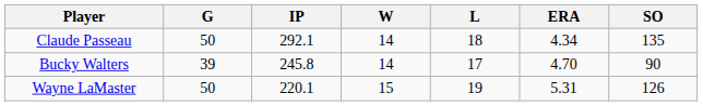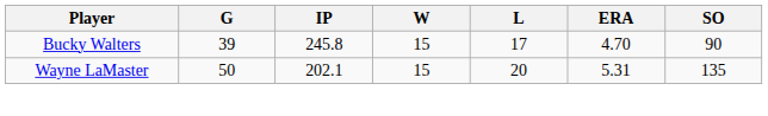 <table class="wikitable sortable">
 <tr>
 <th bgcolor="#DDDDFF" width="16%">Player</th>
 <th bgcolor="#DDDDFF" width="9%">G</th>
 <th bgcolor="#DDDDFF" width="9%">IP</th>
 <th bgcolor="#DDDDFF" width="9%">W</th>
 <th bgcolor="#DDDDFF" width="9%">L</th>
 <th bgcolor="#DDDDFF" width="9%">ERA</th>
 <th bgcolor="#DDDDFF" width="9%">SO</th>
 </tr>
-<tr align="center">
-<td><a href='#'>Claude Passeau</a></td>
-<td>50</td>
-<td>292.1</td>
-<td>14</td>
-<td>18</td>
-<td>4.34</td>
-<td>135</td>
-</tr>
 <tr align=center>
 <td><a href='#'>Bucky Walters</a></td>
 <td>39</td>
 <td>245.8</td>
-<td>14</td>
+<td>15</td>
 <td>17</td>
 <td>4.70</td>
 <td>90</td>
 </tr>
 <tr align=center>
 <td><a href='#'>Wayne LaMaster</a></td>
 <td>50</td>
-<td>220.1</td>
+<td>202.1</td>
 <td>15</td>
-<td>19</td>
+<td>20</td>
 <td>5.31</td>
-<td>126</td>
+<td>135</td>
 </tr>
 </table>
